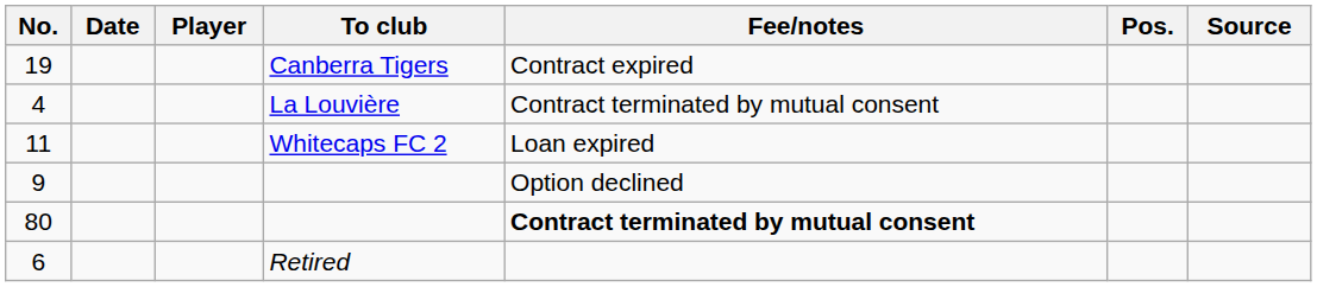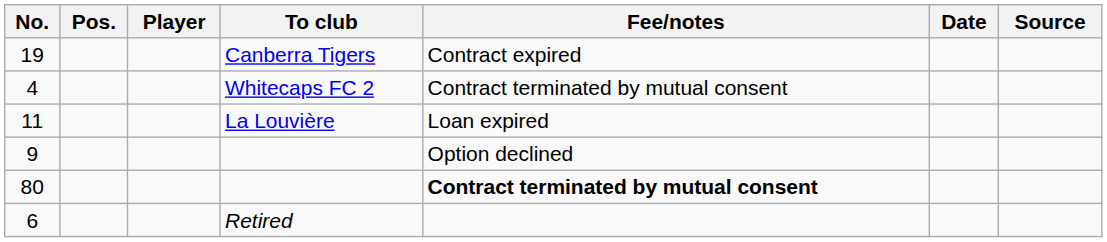 <table class="wikitable sortable" style="width:90%; text-align:center; font-size:95%; text-align:left;">
 <tr>
 <th>No.</th>
-<th>Date</th>
+<th>Pos.</th>
 <th>Player</th>
 <th>To club</th>
 <th>Fee/notes</th>
-<th>Pos.</th>
+<th>Date</th>
 <th>Source</th>
 </tr>
 <tr>
 <td align=center>19</td>
-<td></td>
+<td align=center></td>
 <td></td>
 <td> <a href='#'>Canberra Tigers</a></td>
 <td>Contract expired</td>
-<td align=center></td>
+<td></td>
 <td></td>
 </tr>
 <tr>
 <td align=center>4</td>
+<td align=center></td>
 <td></td>
+<td> <a href='#'>Whitecaps FC 2</a></td>
+<td>Contract terminated by mutual consent</td>
 <td></td>
-<td> <a href='#'>La Louvière</a></td>
-<td>Contract terminated by mutual consent</td>
-<td align=center></td>
 <td></td>
 </tr>
 <tr>
 <td align=center>11</td>
+<td align=center></td>
 <td></td>
+<td> <a href='#'>La Louvière</a></td>
+<td>Loan expired</td>
 <td></td>
-<td> <a href='#'>Whitecaps FC 2</a></td>
-<td>Loan expired</td>
-<td align=center></td>
 <td></td>
 </tr>
 <tr>
 <td align=center>9</td>
-<td></td>
+<td align=center></td>
 <td></td>
 <td></td>
 <td>Option declined</td>
-<td align=center></td>
+<td></td>
 <td></td>
 </tr>
 <tr>
 <td align=center>80</td>
-<td></td>
+<td align=center></td>
 <td></td>
 <td></td>
 <td><strong>Contract terminated by mutual consent</strong></td>
-<td align=center></td>
+<td></td>
 <td></td>
 </tr>
 <tr>
 <td align=center>6</td>
-<td></td>
+<td align=center></td>
 <td></td>
 <td><em>Retired</em></td>
 <td></td>
-<td align=center></td>
+<td></td>
 <td></td>
 </tr>
 </table>
